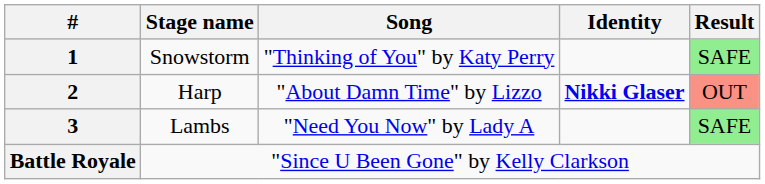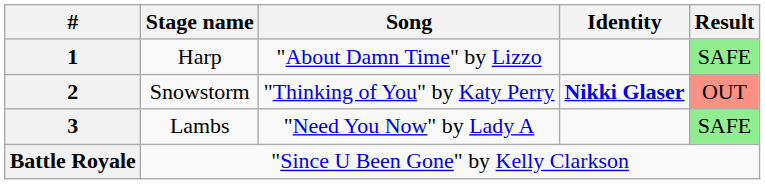 <table class="wikitable plainrowheaders" style="text-align: center;">
 <tr>
 <th>#</th>
 <th>Stage name</th>
 <th>Song</th>
 <th>Identity</th>
 <th>Result</th>
 </tr>
 <tr>
 <th>1</th>
-<td>Snowstorm</td>
-<td>"<a href='#'>Thinking of You</a>" by <a href='#'>Katy Perry</a></td>
+<td>Harp</td>
+<td>"<a href='#'>About Damn Time</a>" by <a href='#'>Lizzo</a></td>
 <td></td>
 <td bgcolor=lightgreen>SAFE</td>
 </tr>
 <tr>
 <th>2</th>
-<td>Harp</td>
-<td>"<a href='#'>About Damn Time</a>" by <a href='#'>Lizzo</a></td>
+<td>Snowstorm</td>
+<td>"<a href='#'>Thinking of You</a>" by <a href='#'>Katy Perry</a></td>
 <td><strong><a href='#'>Nikki Glaser</a></strong></td>
 <td bgcolor=#F99185>OUT</td>
 </tr>
 <tr>
 <th>3</th>
 <td>Lambs</td>
 <td>"<a href='#'>Need You Now</a>" by <a href='#'>Lady A</a></td>
 <td></td>
 <td bgcolor=lightgreen>SAFE</td>
 </tr>
 <tr>
 <th>Battle Royale</th>
 <td colspan=4>"<a href='#'>Since U Been Gone</a>" by <a href='#'>Kelly Clarkson</a></td>
 </tr>
 </table>
